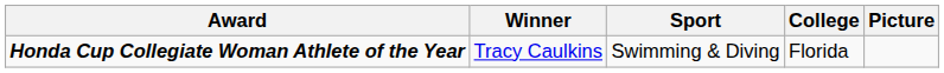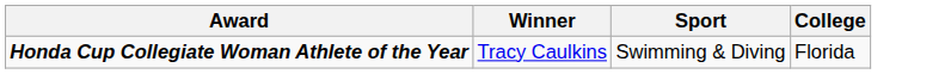 <table class="wikitable">
 <tr>
 <th>Award</th>
 <th>Winner</th>
 <th>Sport</th>
 <th>College</th>
-<th>Picture</th>
 </tr>
 <tr>
 <td><strong><em>Honda Cup<strong> Collegiate Woman Athlete of the Year<em></td>
 <td><a href='#'>Tracy Caulkins</a></td>
 <td>Swimming & Diving</td>
 <td>Florida</td>
-<td></td>
 </tr>
 </table>
